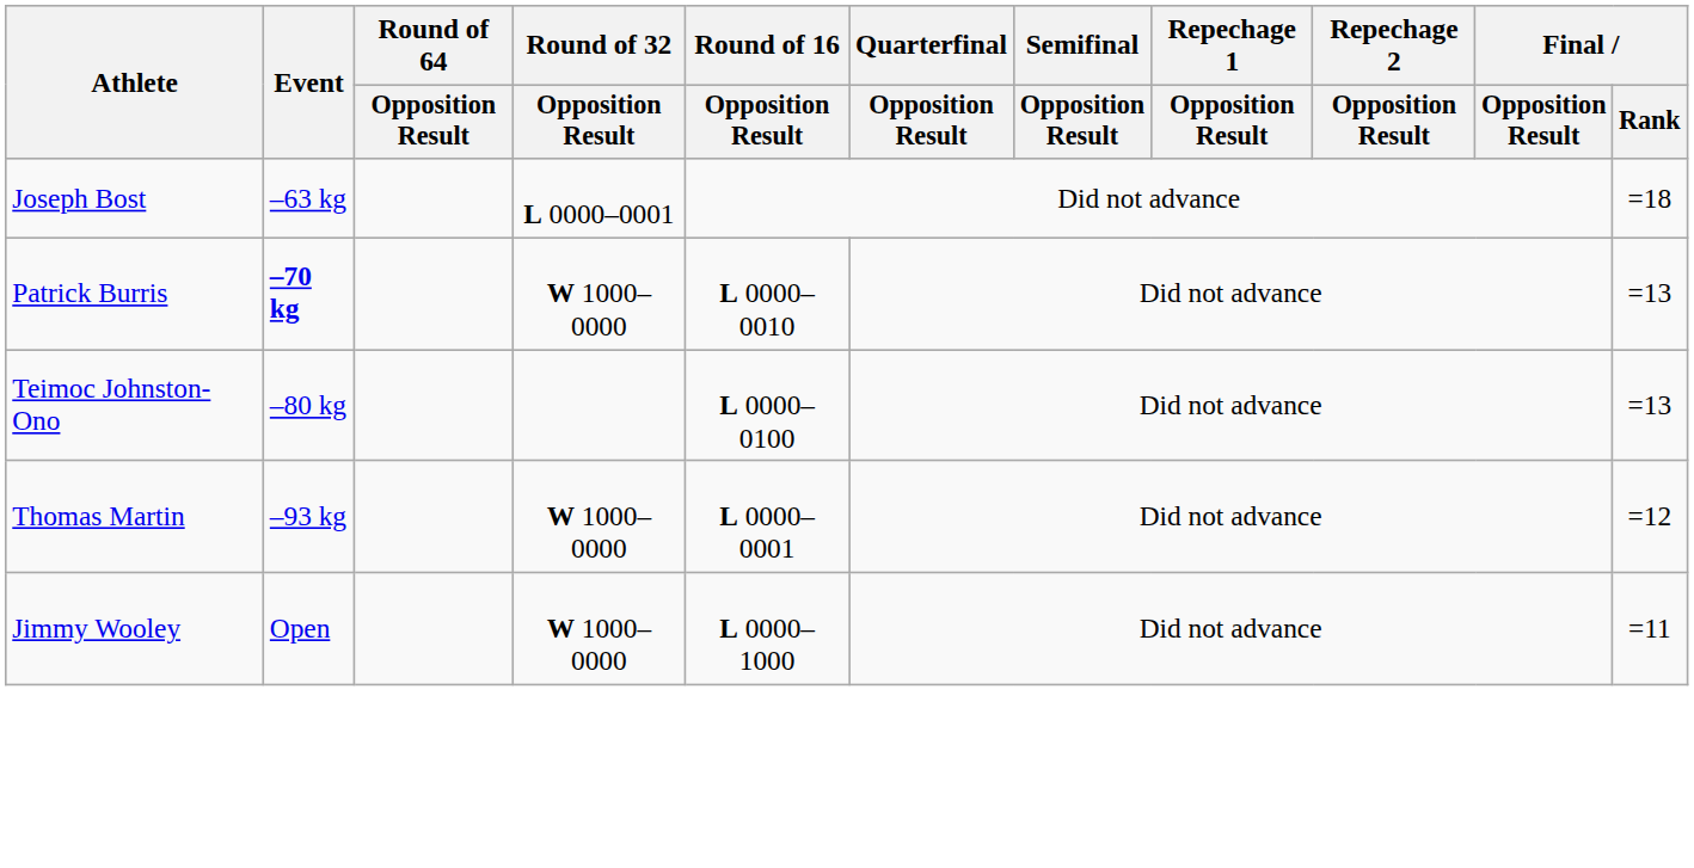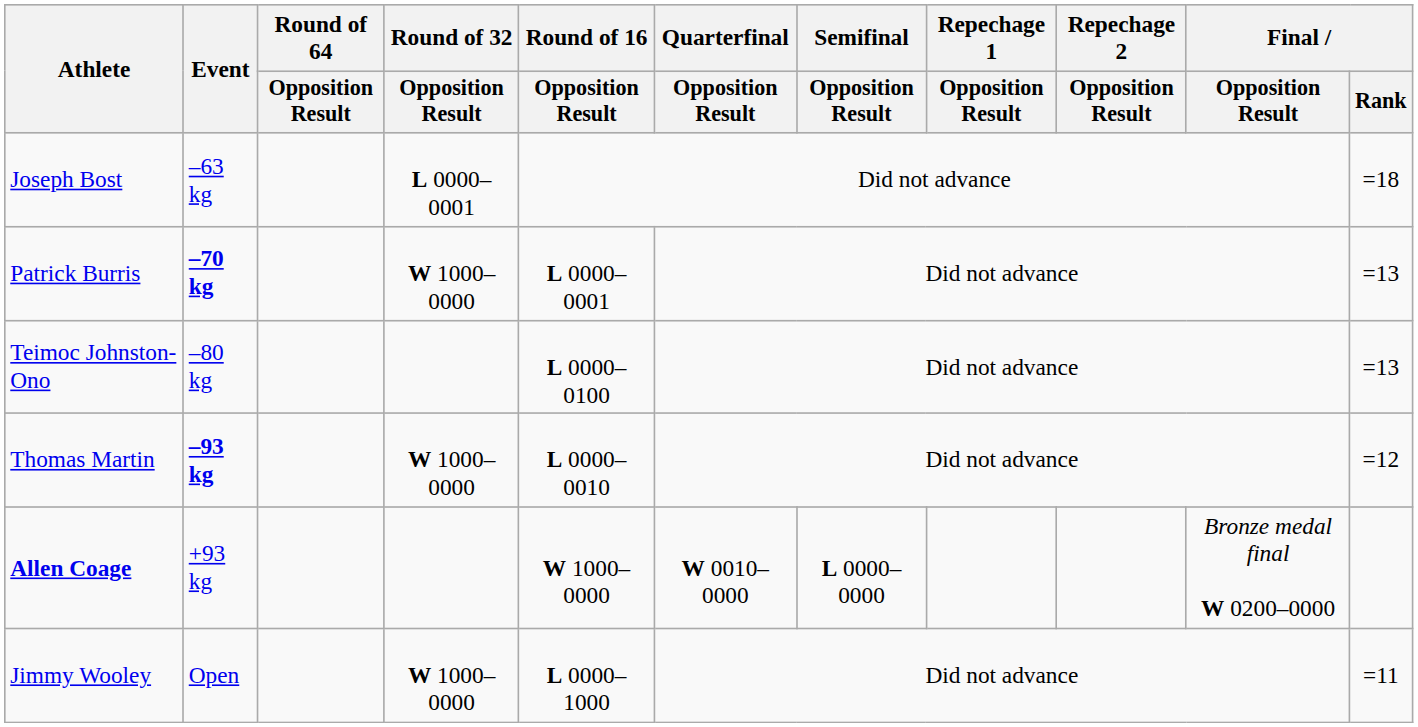 <table class=wikitable style=font-size:90%;text-align:center>
 <tr>
 <th rowspan=2>Athlete</th>
 <th rowspan=2>Event</th>
 <th>Round of 64</th>
 <th>Round of 32</th>
 <th>Round of 16</th>
 <th>Quarterfinal</th>
 <th>Semifinal</th>
 <th>Repechage 1</th>
 <th>Repechage 2</th>
 <th colspan=2>Final / </th>
 </tr>
 <tr style=font-size:95%>
 <th>Opposition<br>Result</th>
 <th>Opposition<br>Result</th>
 <th>Opposition<br>Result</th>
 <th>Opposition<br>Result</th>
 <th>Opposition<br>Result</th>
 <th>Opposition<br>Result</th>
 <th>Opposition<br>Result</th>
 <th>Opposition<br>Result</th>
 <th>Rank</th>
 </tr>
 <tr>
 <td align=left><a href='#'>Joseph Bost</a></td>
 <td align=left><a href='#'>–63 kg</a></td>
 <td></td>
 <td><br><strong>L</strong> 0000–0001</td>
 <td colspan=6>Did not advance</td>
 <td>=18</td>
 </tr>
 <tr>
 <td align=left><a href='#'>Patrick Burris</a></td>
 <td align=left><strong><a href='#'>–70 kg</a></strong></td>
 <td></td>
 <td><br><strong>W</strong> 1000–0000</td>
-<td><br><strong>L</strong> 0000–0010</td>
+<td><br><strong>L</strong> 0000–0001</td>
 <td colspan=5>Did not advance</td>
 <td>=13</td>
 </tr>
 <tr>
 <td align=left><a href='#'>Teimoc Johnston-Ono</a></td>
 <td align=left><a href='#'>–80 kg</a></td>
 <td></td>
 <td></td>
 <td><br><strong>L</strong> 0000–0100</td>
 <td colspan=5>Did not advance</td>
 <td>=13</td>
 </tr>
 <tr>
 <td align=left><a href='#'>Thomas Martin</a></td>
-<td align=left><a href='#'>–93 kg</a></td>
+<td align=left><strong><a href='#'>–93 kg</a></strong></td>
 <td></td>
 <td><br><strong>W</strong> 1000–0000</td>
-<td><br><strong>L</strong> 0000–0001</td>
+<td><br><strong>L</strong> 0000–0010</td>
 <td colspan=5>Did not advance</td>
 <td>=12</td>
+</tr>
+<tr>
+<td align=left><strong><a href='#'>Allen Coage</a></strong></td>
+<td align=left><a href='#'>+93 kg</a></td>
+<td></td>
+<td></td>
+<td><br><strong>W</strong> 1000–0000</td>
+<td><br><strong>W</strong> 0010–0000</td>
+<td><br><strong>L</strong> 0000–0000 </td>
+<td></td>
+<td></td>
+<td><em>Bronze medal final</em><br><br><strong>W</strong> 0200–0000</td>
+<td></td>
 </tr>
 <tr>
 <td align=left><a href='#'>Jimmy Wooley</a></td>
 <td align=left><a href='#'>Open</a></td>
 <td></td>
 <td><br><strong>W</strong> 1000–0000</td>
 <td><br><strong>L</strong> 0000–1000</td>
 <td colspan=5>Did not advance</td>
 <td>=11</td>
 </tr>
 </table>
